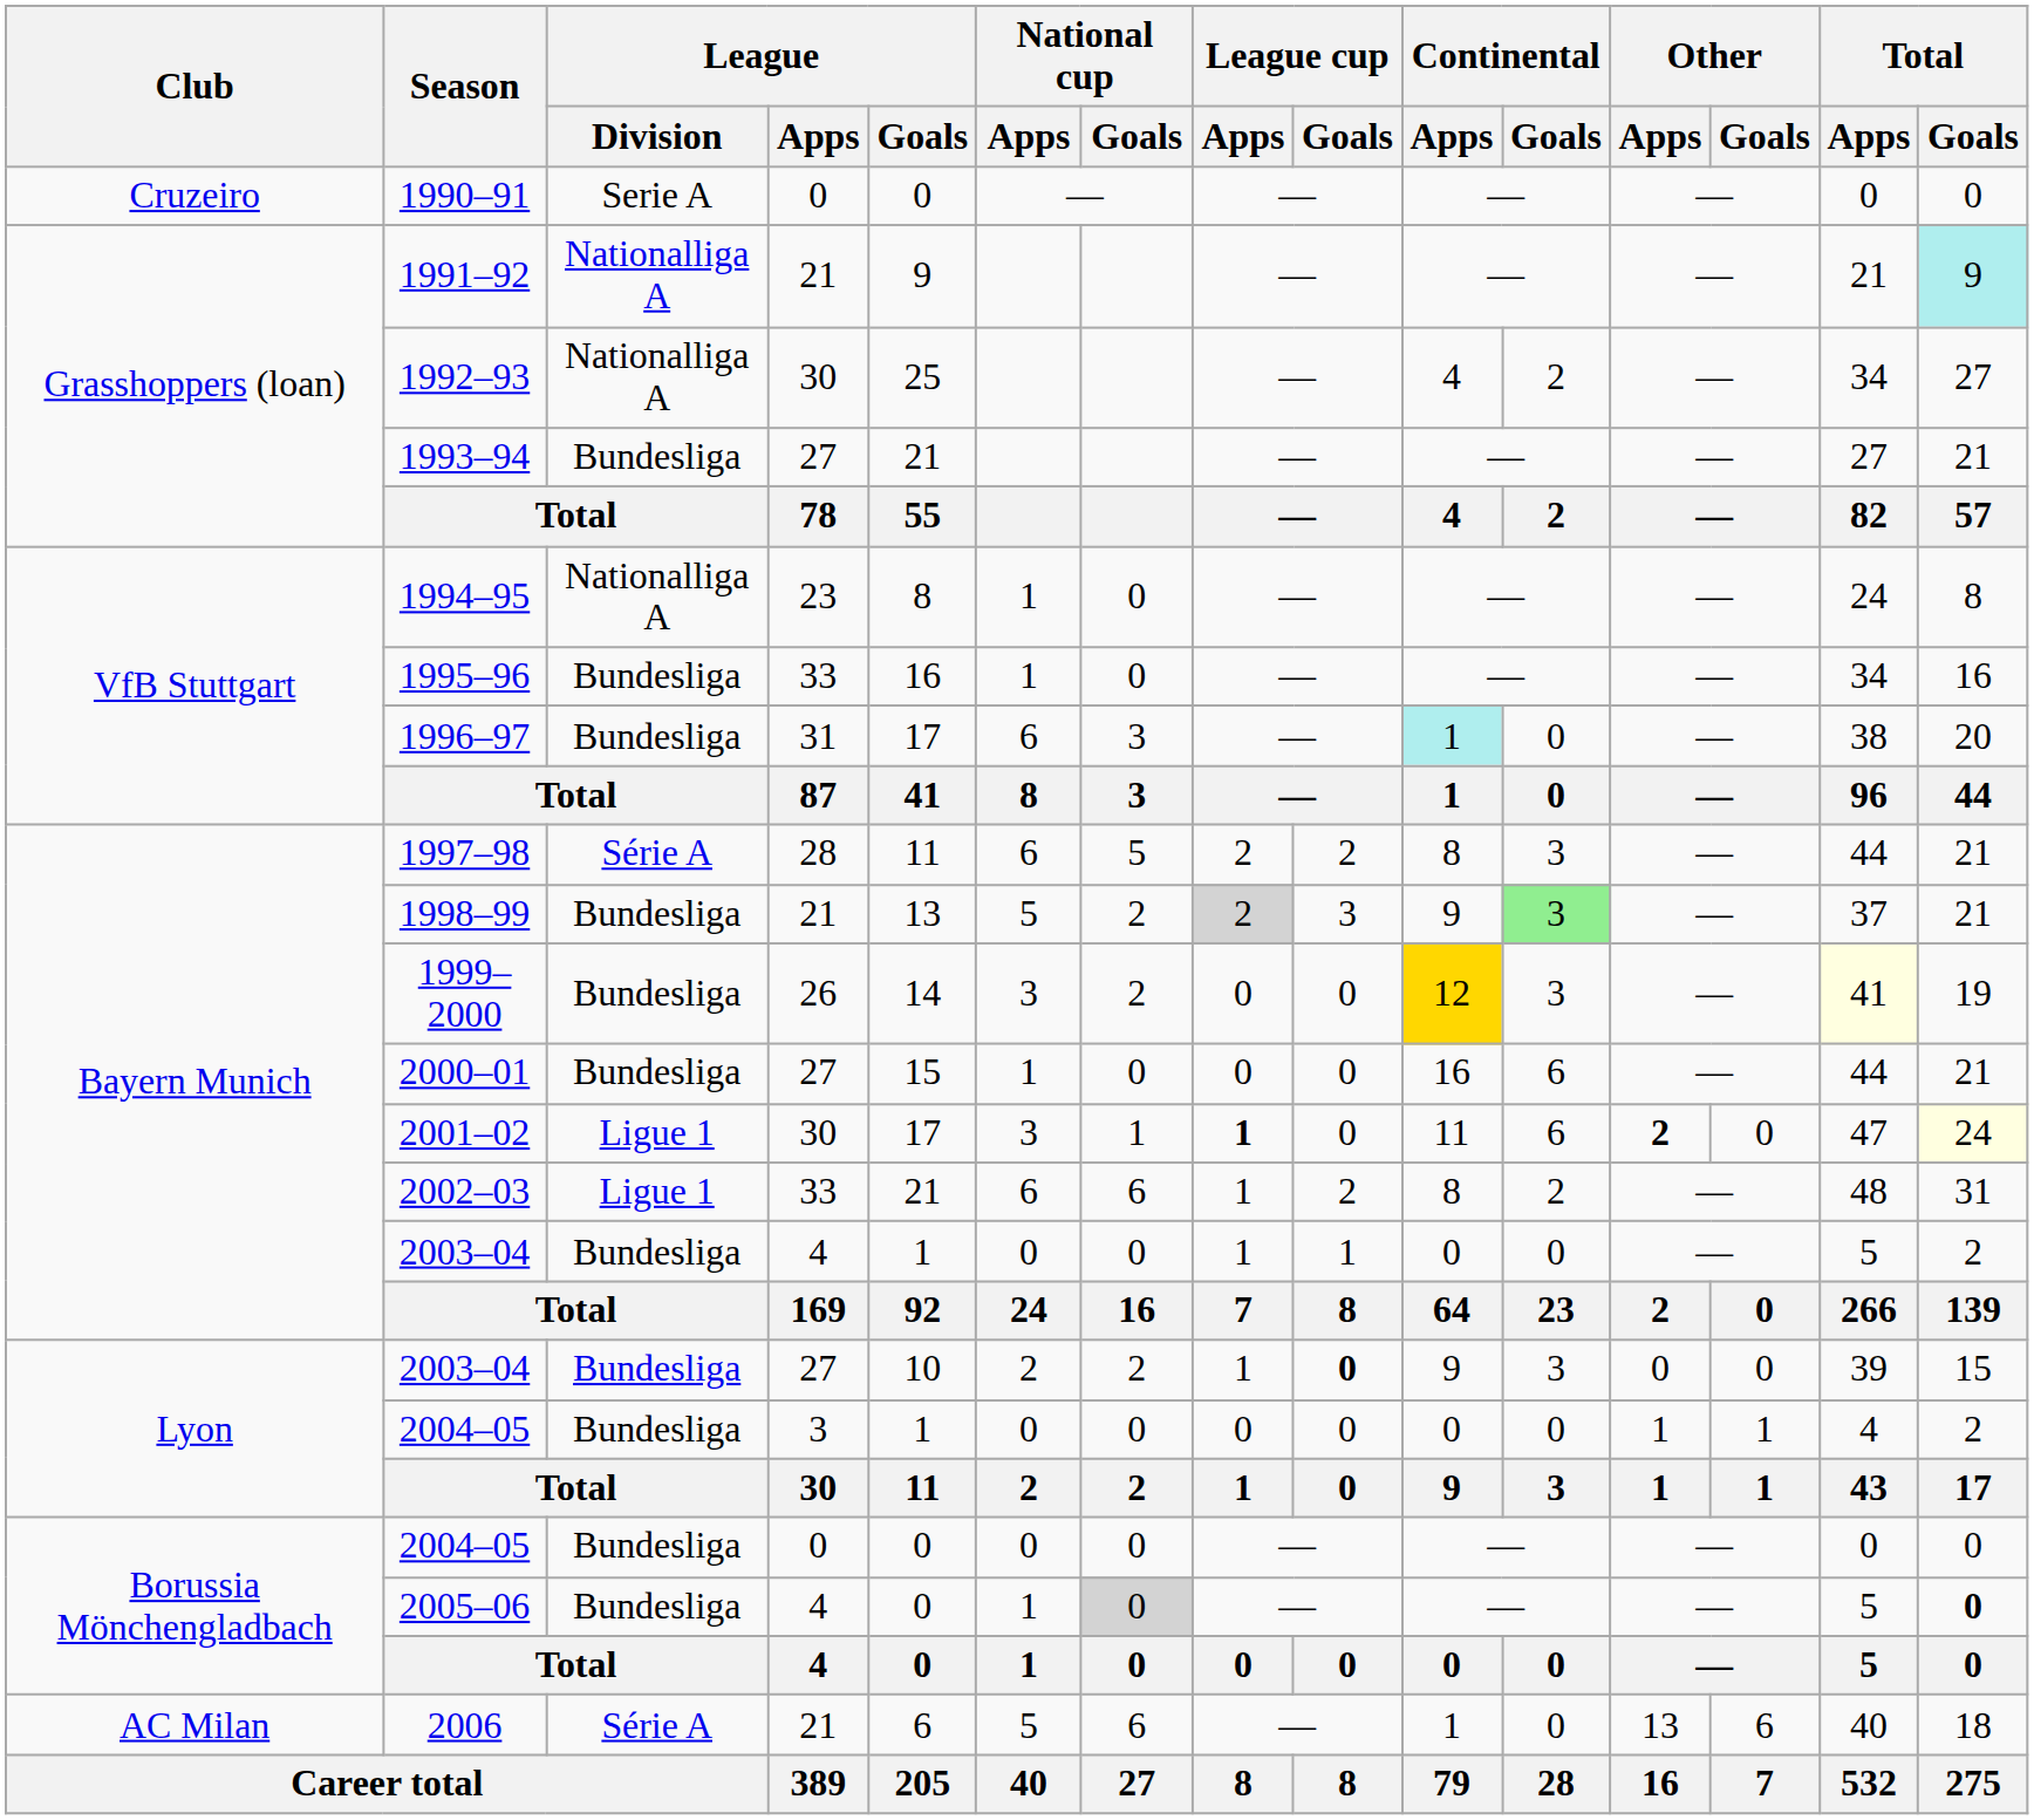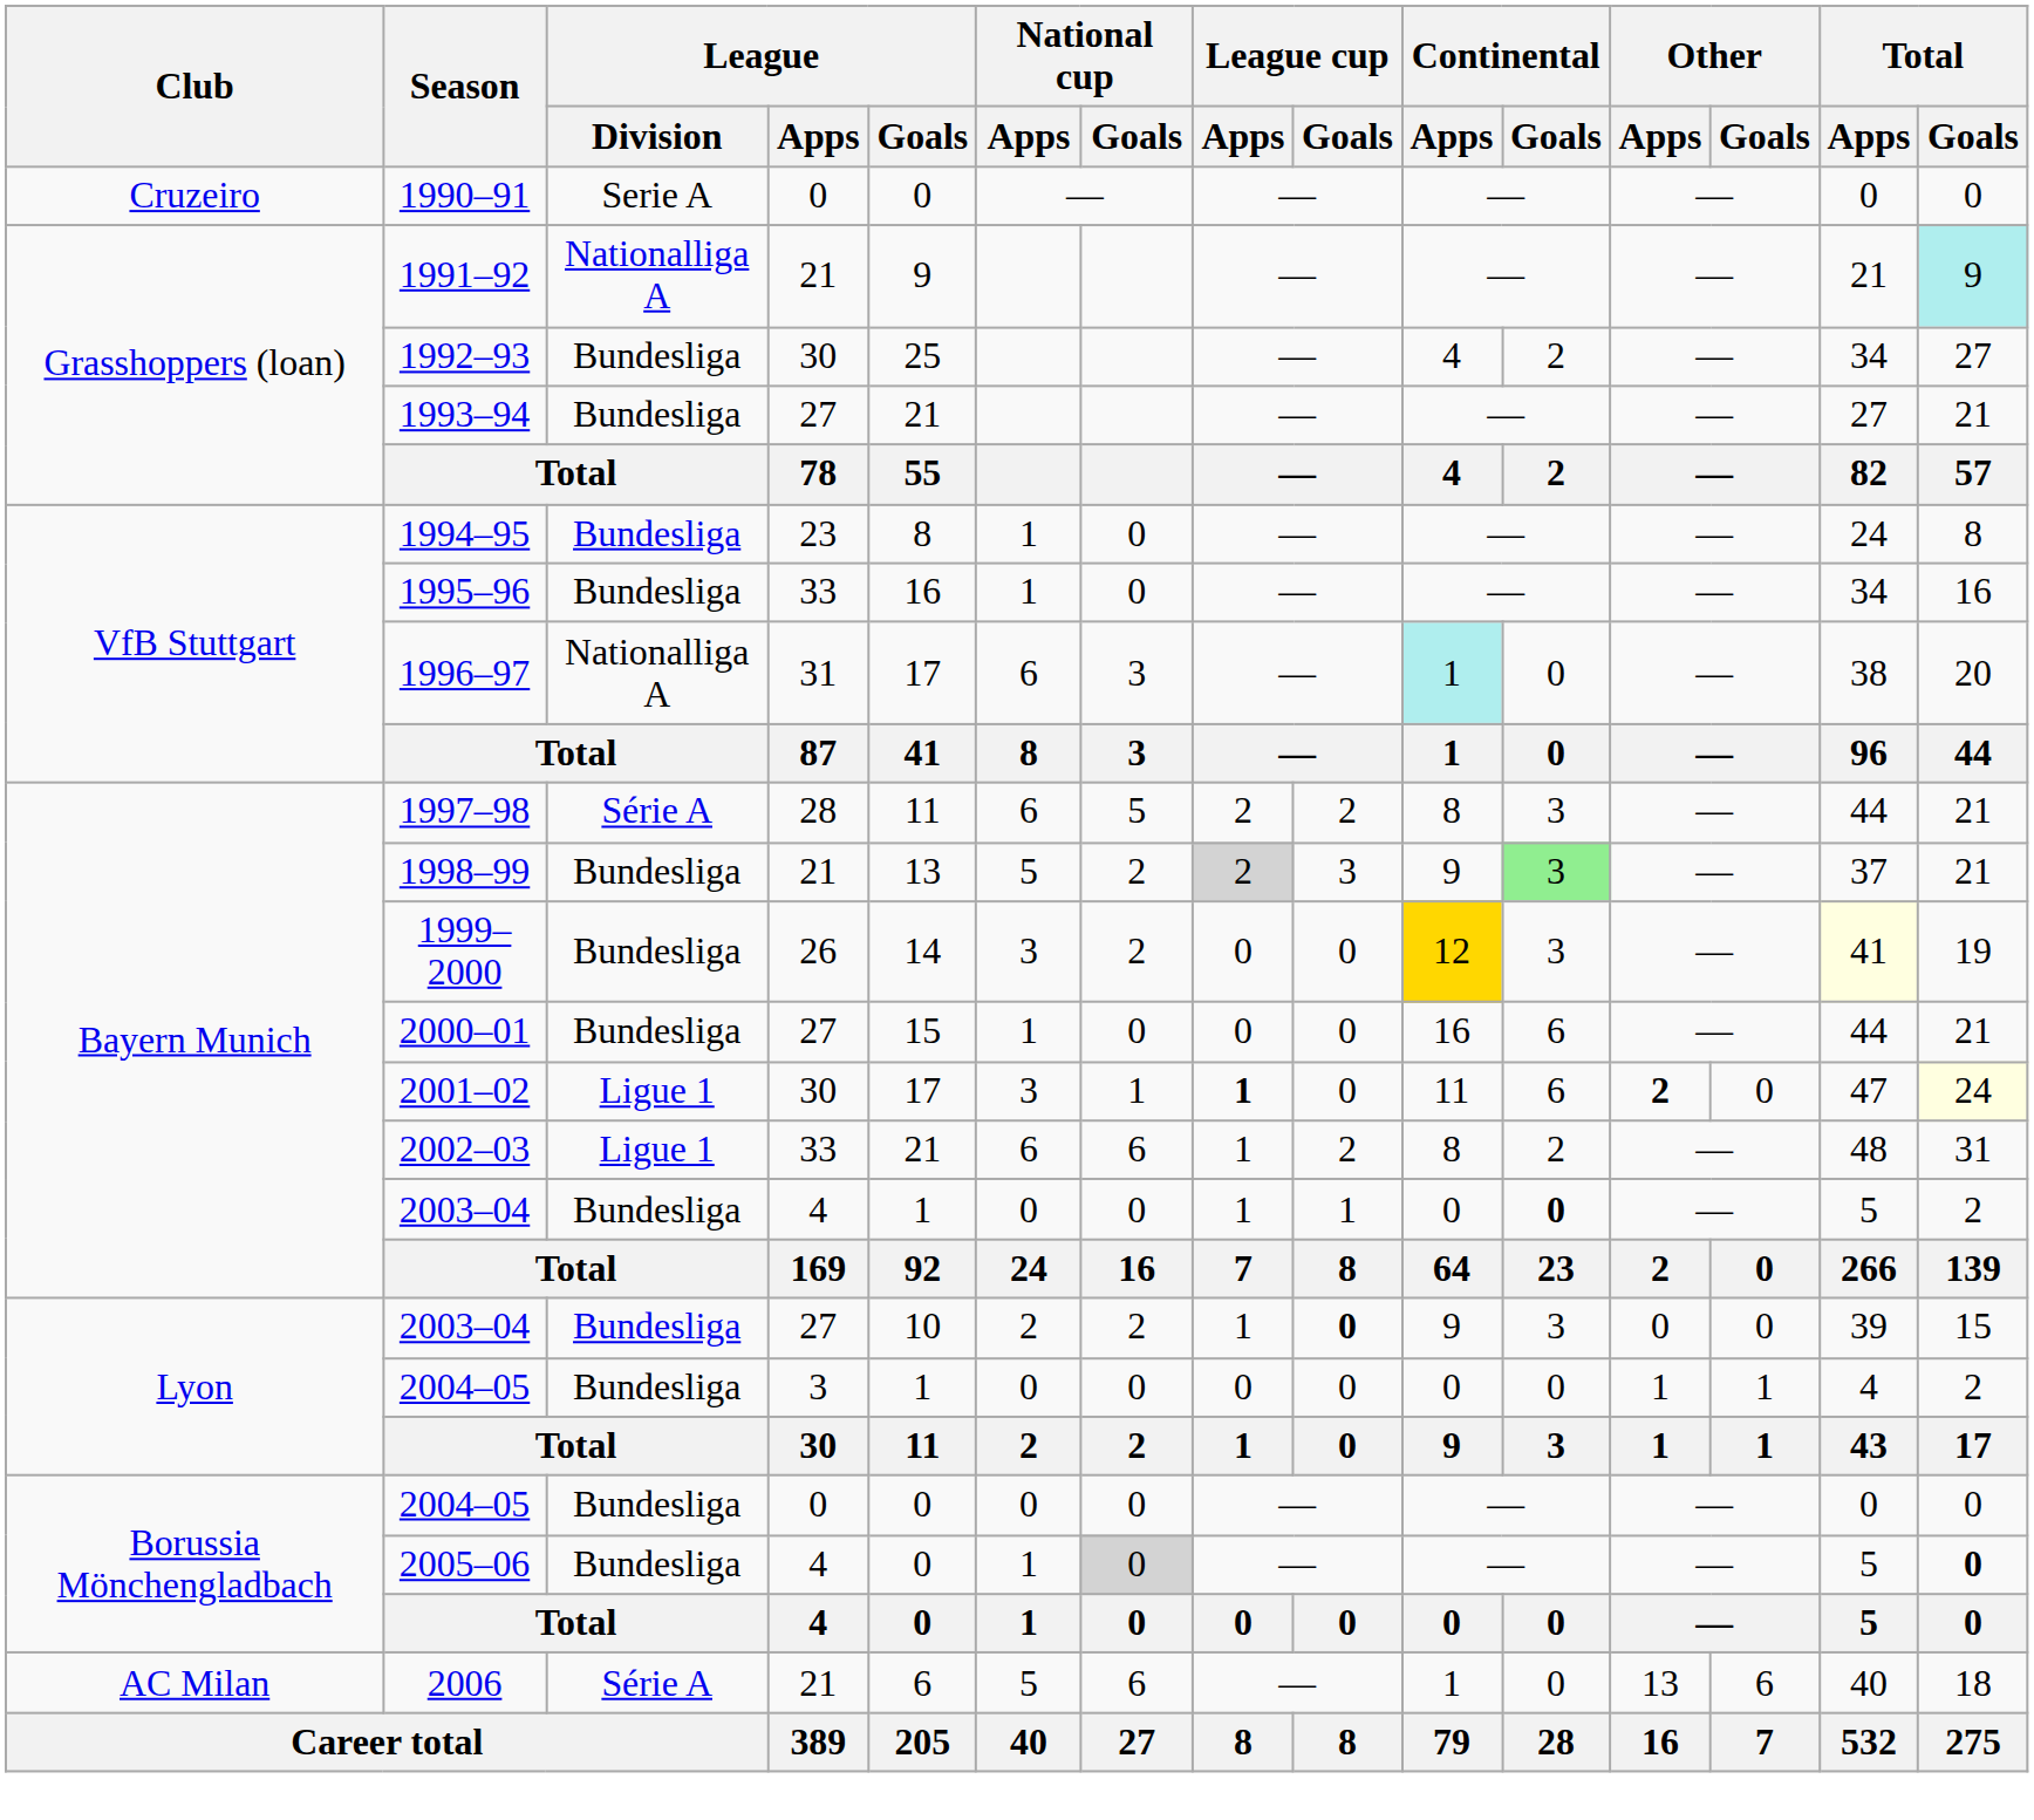 <table class="wikitable" style="text-align:center">
 <tr>
 <th rowspan="2">Club</th>
 <th rowspan="2">Season</th>
 <th colspan="3">League</th>
 <th Colspan="2">National cup</th>
 <th colspan="2">League cup</th>
 <th colspan="2">Continental</th>
 <th colspan="2">Other</th>
 <th colspan="2">Total</th>
 </tr>
 <tr>
 <th>Division</th>
 <th>Apps</th>
 <th>Goals</th>
 <th>Apps</th>
 <th>Goals</th>
 <th>Apps</th>
 <th>Goals</th>
 <th>Apps</th>
 <th>Goals</th>
 <th>Apps</th>
 <th>Goals</th>
 <th>Apps</th>
 <th>Goals</th>
 </tr>
 <tr>
 <td><a href='#'>Cruzeiro</a></td>
 <td><a href='#'>1990–91</a></td>
 <td>Serie A</td>
 <td>0</td>
 <td>0</td>
 <td colspan="2">—</td>
 <td colspan="2">—</td>
 <td colspan="2">—</td>
 <td colspan="2">—</td>
 <td>0</td>
 <td>0</td>
 </tr>
 <tr>
 <td rowspan="4"><a href='#'>Grasshoppers</a> (loan)</td>
 <td><a href='#'>1991–92</a></td>
 <td><a href='#'>Nationalliga A</a></td>
 <td>21</td>
 <td>9</td>
 <td></td>
 <td></td>
 <td colspan="2">—</td>
 <td colspan="2">—</td>
 <td colspan="2">—</td>
 <td>21</td>
 <td style="background: paleturquoise;">9</td>
 </tr>
 <tr>
 <td><a href='#'>1992–93</a></td>
-<td>Nationalliga A</td>
+<td>Bundesliga</td>
 <td>30</td>
 <td>25</td>
 <td></td>
 <td></td>
 <td colspan="2">—</td>
 <td>4</td>
 <td>2</td>
 <td colspan="2">—</td>
 <td>34</td>
 <td>27</td>
 </tr>
 <tr>
 <td><a href='#'>1993–94</a></td>
 <td>Bundesliga</td>
 <td>27</td>
 <td>21</td>
 <td></td>
 <td></td>
 <td colspan="2">—</td>
 <td colspan="2">—</td>
 <td colspan="2">—</td>
 <td>27</td>
 <td>21</td>
 </tr>
 <tr>
 <th colspan="2">Total</th>
 <th>78</th>
 <th>55</th>
 <th></th>
 <th></th>
 <th colspan="2">—</th>
 <th>4</th>
 <th>2</th>
 <th colspan="2">—</th>
 <th>82</th>
 <th>57</th>
 </tr>
 <tr>
 <td rowspan="4"><a href='#'>VfB Stuttgart</a></td>
 <td><a href='#'>1994–95</a></td>
-<td>Nationalliga A</td>
+<td><a href='#'>Bundesliga</a></td>
 <td>23</td>
 <td>8</td>
 <td>1</td>
 <td>0</td>
 <td colspan="2">—</td>
 <td colspan="2">—</td>
 <td colspan="2">—</td>
 <td>24</td>
 <td>8</td>
 </tr>
 <tr>
 <td><a href='#'>1995–96</a></td>
 <td>Bundesliga</td>
 <td>33</td>
 <td>16</td>
 <td>1</td>
 <td>0</td>
 <td colspan="2">—</td>
 <td colspan="2">—</td>
 <td colspan="2">—</td>
 <td>34</td>
 <td>16</td>
 </tr>
 <tr>
 <td><a href='#'>1996–97</a></td>
-<td>Bundesliga</td>
+<td>Nationalliga A</td>
 <td>31</td>
 <td>17</td>
 <td>6</td>
 <td>3</td>
 <td colspan="2">—</td>
 <td style="background: paleturquoise;">1</td>
 <td>0</td>
 <td colspan="2">—</td>
 <td>38</td>
 <td>20</td>
 </tr>
 <tr>
 <th colspan="2">Total</th>
 <th>87</th>
 <th>41</th>
 <th>8</th>
 <th>3</th>
 <th colspan="2">—</th>
 <th>1</th>
 <th>0</th>
 <th colspan="2">—</th>
 <th>96</th>
 <th>44</th>
 </tr>
 <tr>
 <td rowspan="8"><a href='#'>Bayern Munich</a></td>
 <td><a href='#'>1997–98</a></td>
 <td><a href='#'>Série A</a></td>
 <td>28</td>
 <td>11</td>
 <td>6</td>
 <td>5</td>
 <td>2</td>
 <td>2</td>
 <td>8</td>
 <td>3</td>
 <td colspan="2">—</td>
 <td>44</td>
 <td>21</td>
 </tr>
 <tr>
 <td><a href='#'>1998–99</a></td>
 <td>Bundesliga</td>
 <td>21</td>
 <td>13</td>
 <td>5</td>
 <td>2</td>
 <td style="background: lightgrey;">2</td>
 <td>3</td>
 <td>9</td>
 <td style="background: lightgreen;">3</td>
 <td colspan="2">—</td>
 <td>37</td>
 <td>21</td>
 </tr>
 <tr>
 <td><a href='#'>1999–2000</a></td>
 <td>Bundesliga</td>
 <td>26</td>
 <td>14</td>
 <td>3</td>
 <td>2</td>
 <td>0</td>
 <td>0</td>
 <td style="background: gold;">12</td>
 <td>3</td>
 <td colspan="2">—</td>
 <td style="background: lightyellow;">41</td>
 <td>19</td>
 </tr>
 <tr>
 <td><a href='#'>2000–01</a></td>
 <td>Bundesliga</td>
 <td>27</td>
 <td>15</td>
 <td>1</td>
 <td>0</td>
 <td>0</td>
 <td>0</td>
 <td>16</td>
 <td>6</td>
 <td colspan="2">—</td>
 <td>44</td>
 <td>21</td>
 </tr>
 <tr>
 <td><a href='#'>2001–02</a></td>
 <td><a href='#'>Ligue 1</a></td>
 <td>30</td>
 <td>17</td>
 <td>3</td>
 <td>1</td>
 <td><strong>1</strong></td>
 <td>0</td>
 <td>11</td>
 <td>6</td>
 <td><strong>2</strong></td>
 <td>0</td>
 <td>47</td>
 <td style="background: lightyellow;">24</td>
 </tr>
 <tr>
 <td><a href='#'>2002–03</a></td>
 <td><a href='#'>Ligue 1</a></td>
 <td>33</td>
 <td>21</td>
 <td>6</td>
 <td>6</td>
 <td>1</td>
 <td>2</td>
 <td>8</td>
 <td>2</td>
 <td colspan="2">—</td>
 <td>48</td>
 <td>31</td>
 </tr>
 <tr>
 <td><a href='#'>2003–04</a></td>
 <td>Bundesliga</td>
 <td>4</td>
 <td>1</td>
 <td>0</td>
 <td>0</td>
 <td>1</td>
 <td>1</td>
 <td>0</td>
-<td>0</td>
+<td><strong>0</strong></td>
 <td colspan="2">—</td>
 <td>5</td>
 <td>2</td>
 </tr>
 <tr>
 <th colspan="2">Total</th>
 <th>169</th>
 <th>92</th>
 <th>24</th>
 <th>16</th>
 <th>7</th>
 <th>8</th>
 <th>64</th>
 <th>23</th>
 <th>2</th>
 <th>0</th>
 <th>266</th>
 <th>139</th>
 </tr>
 <tr>
 <td rowspan="3"><a href='#'>Lyon</a></td>
 <td><a href='#'>2003–04</a></td>
 <td><a href='#'>Bundesliga</a></td>
 <td>27</td>
 <td>10</td>
 <td>2</td>
 <td>2</td>
 <td>1</td>
 <td><strong>0</strong></td>
 <td>9</td>
 <td>3</td>
 <td>0</td>
 <td>0</td>
 <td>39</td>
 <td>15</td>
 </tr>
 <tr>
 <td><a href='#'>2004–05</a></td>
 <td>Bundesliga</td>
 <td>3</td>
 <td>1</td>
 <td>0</td>
 <td>0</td>
 <td>0</td>
 <td>0</td>
 <td>0</td>
 <td>0</td>
 <td>1</td>
 <td>1</td>
 <td>4</td>
 <td>2</td>
 </tr>
 <tr>
 <th colspan="2">Total</th>
 <th>30</th>
 <th>11</th>
 <th>2</th>
 <th>2</th>
 <th>1</th>
 <th>0</th>
 <th>9</th>
 <th>3</th>
 <th>1</th>
 <th>1</th>
 <th>43</th>
 <th>17</th>
 </tr>
 <tr>
 <td rowspan="3"><a href='#'>Borussia Mönchengladbach</a></td>
 <td><a href='#'>2004–05</a></td>
 <td>Bundesliga</td>
 <td>0</td>
 <td>0</td>
 <td>0</td>
 <td>0</td>
 <td colspan="2">—</td>
 <td colspan="2">—</td>
 <td colspan="2">—</td>
 <td>0</td>
 <td>0</td>
 </tr>
 <tr>
 <td><a href='#'>2005–06</a></td>
 <td>Bundesliga</td>
 <td>4</td>
 <td>0</td>
 <td>1</td>
 <td style="background: lightgrey;">0</td>
 <td colspan="2">—</td>
 <td colspan="2">—</td>
 <td colspan="2">—</td>
 <td>5</td>
 <td><strong>0</strong></td>
 </tr>
 <tr>
 <th colspan="2">Total</th>
 <th>4</th>
 <th>0</th>
 <th>1</th>
 <th>0</th>
 <th>0</th>
 <th>0</th>
 <th>0</th>
 <th>0</th>
 <th colspan="2">—</th>
 <th>5</th>
 <th>0</th>
 </tr>
 <tr>
 <td><a href='#'>AC Milan</a></td>
 <td><a href='#'>2006</a></td>
 <td><a href='#'>Série A</a></td>
 <td>21</td>
 <td>6</td>
 <td>5</td>
 <td>6</td>
 <td colspan="2">—</td>
 <td>1</td>
 <td>0</td>
 <td>13</td>
 <td>6</td>
 <td>40</td>
 <td>18</td>
 </tr>
 <tr>
 <th colspan="3" scope="row">Career total</th>
 <th>389</th>
 <th>205</th>
 <th>40</th>
 <th>27</th>
 <th>8</th>
 <th>8</th>
 <th>79</th>
 <th>28</th>
 <th>16</th>
 <th>7</th>
 <th>532</th>
 <th>275</th>
 </tr>
 </table>
